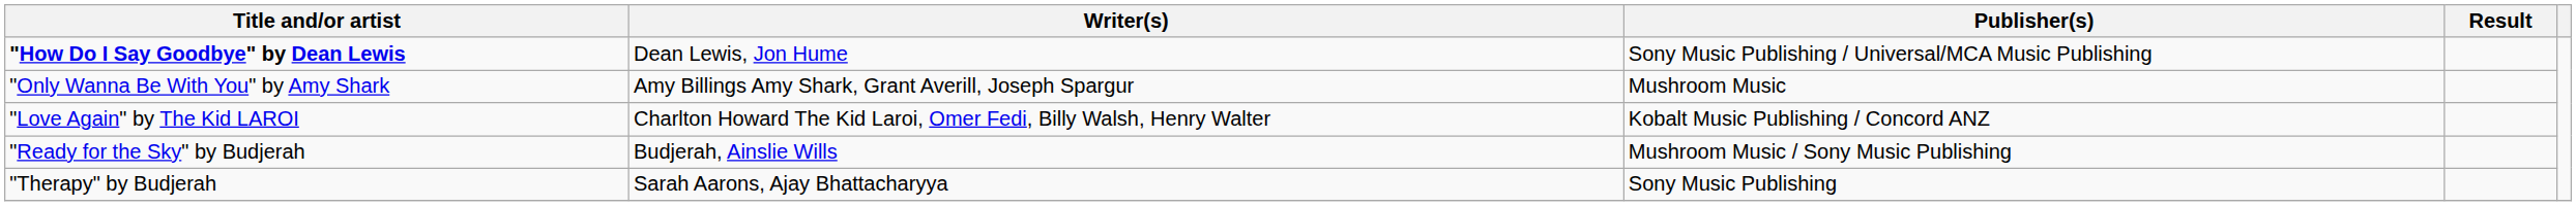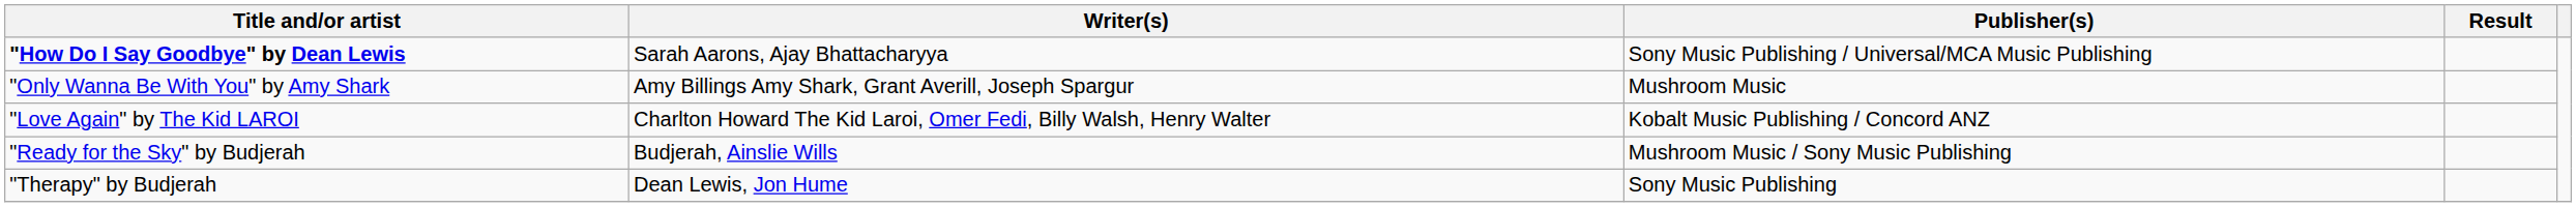 <table class="wikitable" width=100%>
 <tr>
 <th scope="col">Title and/or artist</th>
 <th scope="col">Writer(s)</th>
 <th scope="col">Publisher(s)</th>
 <th scope="col">Result</th>
 <th scope="col"></th>
 </tr>
 <tr>
 <td><strong>"<a href='#'>How Do I Say Goodbye</a>" by <a href='#'>Dean Lewis</a></strong></td>
-<td>Dean Lewis, <a href='#'>Jon Hume</a></td>
+<td>Sarah Aarons, Ajay Bhattacharyya</td>
 <td>Sony Music Publishing / Universal/MCA Music Publishing</td>
 <td></td>
 <td rowspan="5"></td>
 </tr>
 <tr>
 <td>"<a href='#'>Only Wanna Be With You</a>" by <a href='#'>Amy Shark</a></td>
 <td>Amy Billings  Amy Shark, Grant Averill, Joseph Spargur</td>
 <td>Mushroom Music</td>
 <td></td>
 </tr>
 <tr>
 <td>"<a href='#'>Love Again</a>" by <a href='#'>The Kid LAROI</a></td>
 <td>Charlton Howard  The Kid Laroi, <a href='#'>Omer Fedi</a>, Billy Walsh, Henry Walter</td>
 <td>Kobalt Music Publishing / Concord ANZ</td>
 <td></td>
 </tr>
 <tr>
 <td>"<a href='#'>Ready for the Sky</a>" by Budjerah</td>
 <td>Budjerah, <a href='#'>Ainslie Wills</a></td>
 <td>Mushroom Music / Sony Music Publishing</td>
 <td></td>
 </tr>
 <tr>
 <td>"Therapy" by Budjerah</td>
-<td>Sarah Aarons, Ajay Bhattacharyya</td>
+<td>Dean Lewis, <a href='#'>Jon Hume</a></td>
 <td>Sony Music Publishing</td>
 <td></td>
 </tr>
 <tr>
 </tr>
 </table>
